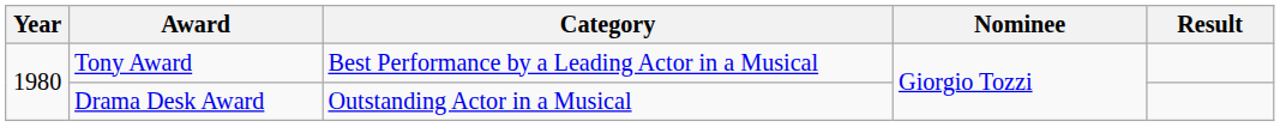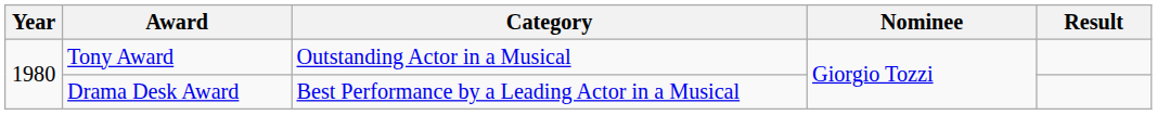 <table class="wikitable" width="95%">
 <tr>
 <th width="5%">Year</th>
 <th width="20%">Award</th>
 <th width="45%">Category</th>
 <th width="20%">Nominee</th>
 <th width="10%">Result</th>
 </tr>
 <tr>
 <td rowspan="2" align="center">1980</td>
 <td><a href='#'>Tony Award</a></td>
-<td><a href='#'>Best Performance by a Leading Actor in a Musical</a></td>
+<td><a href='#'>Outstanding Actor in a Musical</a></td>
 <td rowspan="2"><a href='#'>Giorgio Tozzi</a></td>
 <td></td>
 </tr>
 <tr>
 <td><a href='#'>Drama Desk Award</a></td>
-<td><a href='#'>Outstanding Actor in a Musical</a></td>
+<td><a href='#'>Best Performance by a Leading Actor in a Musical</a></td>
 <td></td>
 </tr>
 </table>
